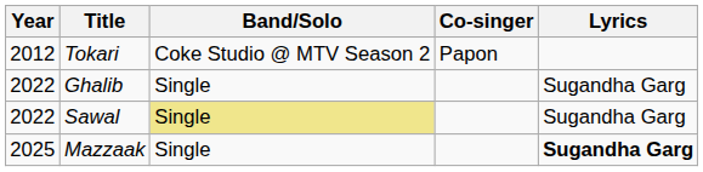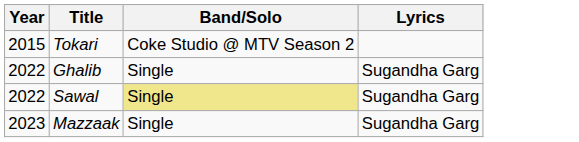 <table class="wikitable">
 <tr style="background:#ccc; text-align:center;">
 <th>Year</th>
 <th>Title</th>
 <th>Band/Solo</th>
-<th>Co-singer</th>
 <th>Lyrics</th>
 </tr>
 <tr>
-<td>2012</td>
+<td>2015</td>
 <td><em>Tokari</em></td>
 <td>Coke Studio @ MTV Season 2</td>
-<td>Papon</td>
 <td></td>
 </tr>
 <tr>
 <td>2022</td>
 <td><em>Ghalib</em></td>
 <td>Single</td>
-<td></td>
 <td>Sugandha Garg</td>
 </tr>
 <tr>
 <td>2022</td>
 <td><em>Sawal</em></td>
 <td style="background: khaki;">Single</td>
-<td></td>
 <td>Sugandha Garg</td>
 </tr>
 <tr>
-<td>2025</td>
+<td>2023</td>
 <td><em>Mazzaak</em></td>
 <td>Single</td>
-<td></td>
-<td><strong>Sugandha Garg</strong></td>
+<td>Sugandha Garg</td>
 </tr>
 </table>
